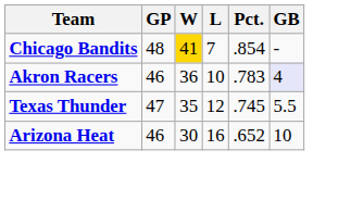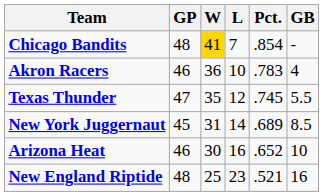 <table class="wikitable">
 <tr>
 <th>Team</th>
 <th>GP</th>
 <th>W</th>
 <th>L</th>
 <th>Pct.</th>
 <th>GB</th>
 </tr>
 <tr>
 <td><strong><a href='#'>Chicago Bandits</a></strong></td>
 <td>48</td>
 <td style="background: gold;">41</td>
 <td>7</td>
 <td>.854</td>
 <td>-</td>
 </tr>
 <tr>
 <td><strong><a href='#'>Akron Racers</a></strong></td>
 <td>46</td>
 <td>36</td>
 <td>10</td>
 <td>.783</td>
-<td style="background: lavender;">4</td>
+<td>4</td>
 </tr>
 <tr>
 <td><strong><a href='#'>Texas Thunder</a></strong></td>
 <td>47</td>
 <td>35</td>
 <td>12</td>
 <td>.745</td>
 <td>5.5</td>
 </tr>
 <tr>
+<td><strong><a href='#'>New York Juggernaut</a></strong></td>
+<td>45</td>
+<td>31</td>
+<td>14</td>
+<td>.689</td>
+<td>8.5</td>
+</tr>
+<tr>
 <td><strong><a href='#'>Arizona Heat</a></strong></td>
 <td>46</td>
 <td>30</td>
 <td>16</td>
 <td>.652</td>
 <td>10</td>
 </tr>
+<tr>
+<td><strong><a href='#'>New England Riptide</a></strong></td>
+<td>48</td>
+<td>25</td>
+<td>23</td>
+<td>.521</td>
+<td>16</td>
+</tr>
 </table>
